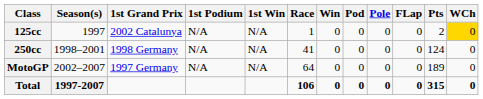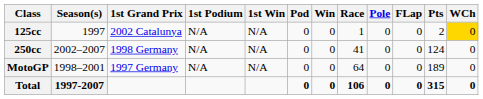 <table class="wikitable">
 <tr>
 <th>Class</th>
 <th>Season(s)</th>
 <th>1st Grand Prix</th>
 <th>1st Podium</th>
 <th>1st Win</th>
+<th>Pod</th>
+<th>Win</th>
 <th>Race</th>
-<th>Win</th>
-<th>Pod</th>
 <th><a href='#'>Pole</a></th>
 <th>FLap</th>
 <th>Pts</th>
 <th>WCh</th>
 </tr>
 <tr align="right">
 <th>125cc</th>
 <td>1997</td>
 <td align="left"><a href='#'>2002 Catalunya</a></td>
 <td align="left">N/A</td>
 <td align="left">N/A</td>
-<td>1</td>
 <td>0</td>
 <td>0</td>
+<td>1</td>
 <td>0</td>
 <td>0</td>
 <td>2</td>
 <td style="background: gold;">0</td>
 </tr>
 <tr align="right">
 <th>250cc</th>
-<td>1998–2001</td>
+<td>2002–2007</td>
 <td align="left"><a href='#'>1998 Germany</a></td>
 <td align="left">N/A</td>
 <td align="left">N/A</td>
-<td>41</td>
 <td>0</td>
 <td>0</td>
+<td>41</td>
 <td>0</td>
 <td>0</td>
 <td>124</td>
 <td>0</td>
 </tr>
 <tr align="right">
 <th>MotoGP</th>
-<td>2002–2007</td>
+<td>1998–2001</td>
 <td align="left"><a href='#'>1997 Germany</a></td>
 <td align="left">N/A</td>
 <td align="left">N/A</td>
-<td>64</td>
 <td>0</td>
 <td>0</td>
+<td>64</td>
 <td>0</td>
 <td>0</td>
 <td>189</td>
 <td>0</td>
 </tr>
 <tr align="right">
 <th>Total</th>
 <th>1997-2007</th>
 <td></td>
 <td></td>
 <td></td>
-<td><strong>106</strong></td>
 <td><strong>0</strong></td>
 <td><strong>0</strong></td>
+<td><strong>106</strong></td>
 <td><strong>0</strong></td>
 <td><strong>0</strong></td>
 <td><strong>315</strong></td>
 <td><strong>0</strong></td>
 </tr>
 </table>
